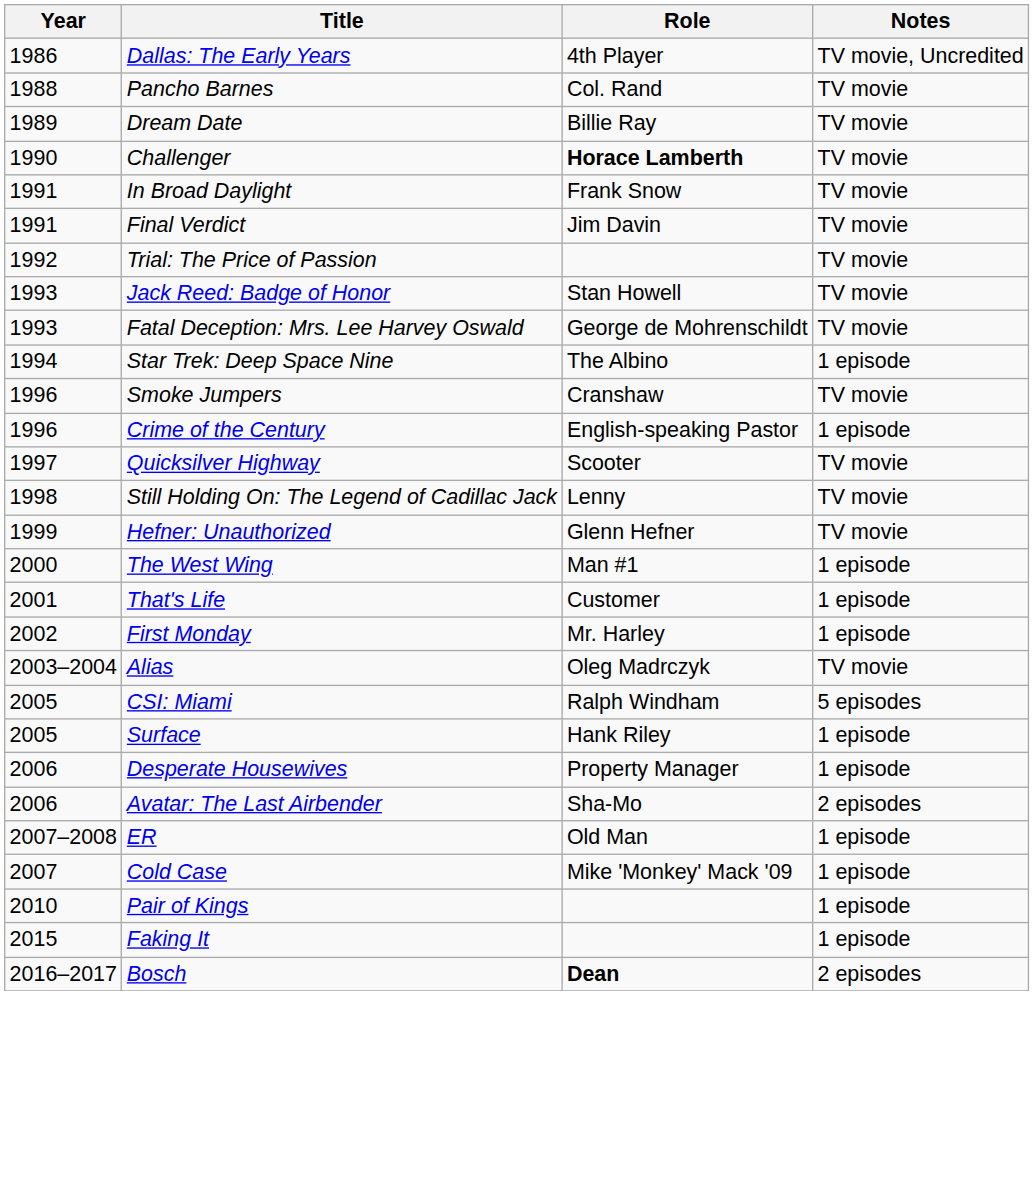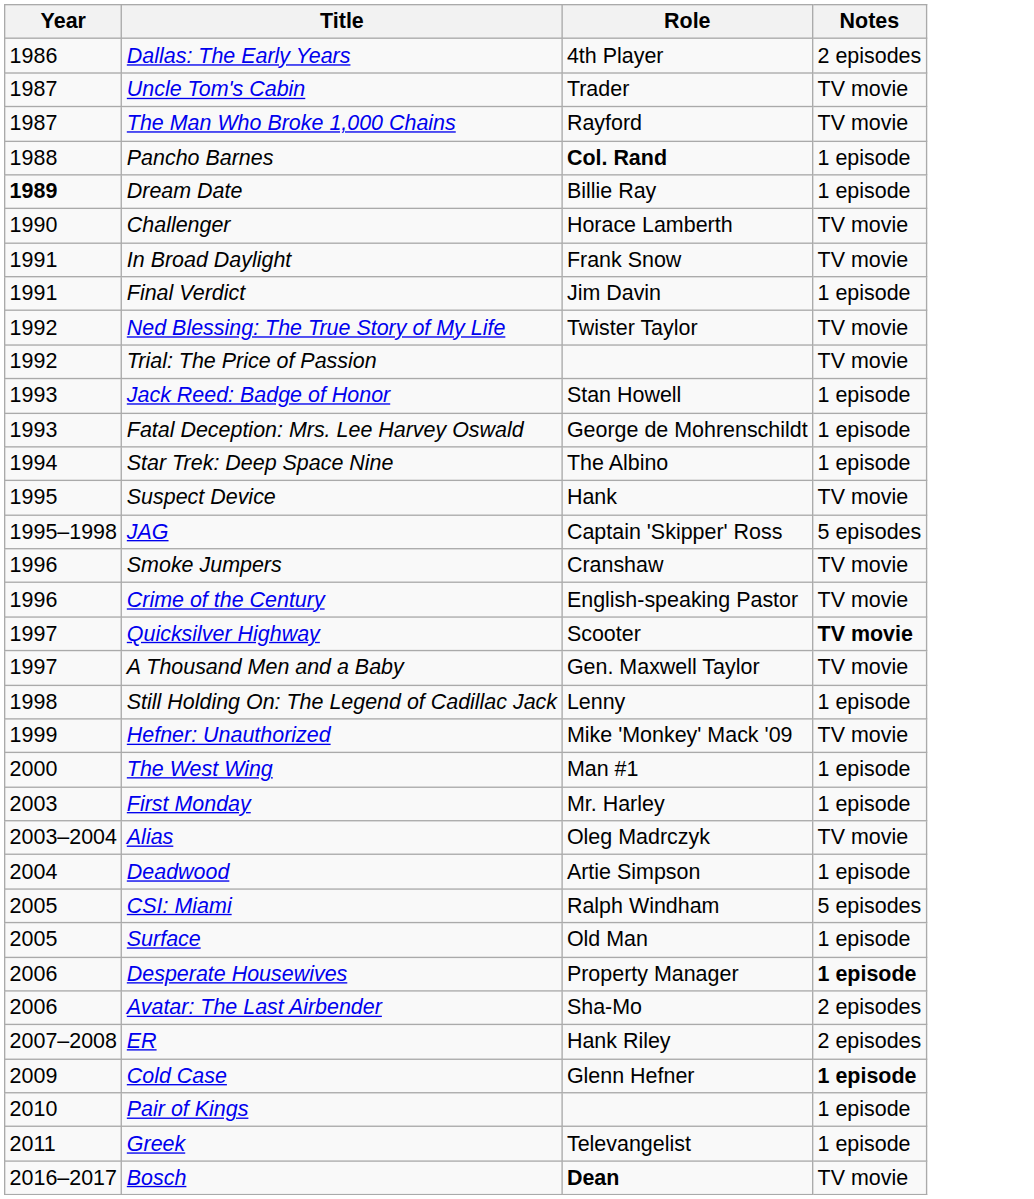 <table class="wikitable">
 <tr>
 <th>Year</th>
 <th>Title</th>
 <th>Role</th>
 <th>Notes</th>
 </tr>
 <tr>
 <td>1986</td>
 <td><em><a href='#'>Dallas: The Early Years</a></em></td>
 <td>4th Player</td>
-<td>TV movie, Uncredited</td>
+<td>2 episodes</td>
+</tr>
+<tr>
+<td>1987</td>
+<td><em><a href='#'>Uncle Tom's Cabin</a></em></td>
+<td>Trader</td>
+<td>TV movie</td>
+</tr>
+<tr>
+<td>1987</td>
+<td><em><a href='#'>The Man Who Broke 1,000 Chains</a></em></td>
+<td>Rayford</td>
+<td>TV movie</td>
 </tr>
 <tr>
 <td>1988</td>
 <td><em>Pancho Barnes</em></td>
-<td>Col. Rand</td>
-<td>TV movie</td>
+<td><strong>Col. Rand</strong></td>
+<td>1 episode</td>
 </tr>
 <tr>
-<td>1989</td>
+<td><strong>1989</strong></td>
 <td><em>Dream Date</em></td>
 <td>Billie Ray</td>
-<td>TV movie</td>
+<td>1 episode</td>
 </tr>
 <tr>
 <td>1990</td>
 <td><em>Challenger</em></td>
-<td><strong>Horace Lamberth</strong></td>
+<td>Horace Lamberth</td>
 <td>TV movie</td>
 </tr>
 <tr>
 <td>1991</td>
 <td><em>In Broad Daylight</em></td>
 <td>Frank Snow</td>
 <td>TV movie</td>
 </tr>
 <tr>
 <td>1991</td>
 <td><em>Final Verdict</em></td>
 <td>Jim Davin</td>
+<td>1 episode</td>
+</tr>
+<tr>
+<td>1992</td>
+<td><em><a href='#'>Ned Blessing: The True Story of My Life</a></em></td>
+<td>Twister Taylor</td>
 <td>TV movie</td>
 </tr>
 <tr>
 <td>1992</td>
 <td><em>Trial: The Price of Passion</em></td>
 <td></td>
 <td>TV movie</td>
 </tr>
 <tr>
 <td>1993</td>
 <td><em><a href='#'>Jack Reed: Badge of Honor</a></em></td>
 <td>Stan Howell</td>
-<td>TV movie</td>
+<td>1 episode</td>
 </tr>
 <tr>
 <td>1993</td>
 <td><em>Fatal Deception: Mrs. Lee Harvey Oswald</em></td>
 <td>George de Mohrenschildt</td>
-<td>TV movie</td>
+<td>1 episode</td>
 </tr>
 <tr>
 <td>1994</td>
 <td><em>Star Trek: Deep Space Nine</em></td>
 <td>The Albino</td>
 <td>1 episode</td>
+</tr>
+<tr>
+<td>1995</td>
+<td><em>Suspect Device</em></td>
+<td>Hank</td>
+<td>TV movie</td>
+</tr>
+<tr>
+<td>1995–1998</td>
+<td><em><a href='#'>JAG</a></em></td>
+<td>Captain 'Skipper' Ross</td>
+<td>5 episodes</td>
 </tr>
 <tr>
 <td>1996</td>
 <td><em>Smoke Jumpers</em></td>
 <td>Cranshaw</td>
 <td>TV movie</td>
 </tr>
 <tr>
 <td>1996</td>
 <td><em><a href='#'>Crime of the Century</a></em></td>
 <td>English-speaking Pastor</td>
-<td>1 episode</td>
+<td>TV movie</td>
 </tr>
 <tr>
 <td>1997</td>
 <td><em><a href='#'>Quicksilver Highway</a></em></td>
 <td>Scooter</td>
+<td><strong>TV movie</strong></td>
+</tr>
+<tr>
+<td>1997</td>
+<td><em>A Thousand Men and a Baby</em></td>
+<td>Gen. Maxwell Taylor</td>
 <td>TV movie</td>
 </tr>
 <tr>
 <td>1998</td>
 <td><em>Still Holding On: The Legend of Cadillac Jack</em></td>
 <td>Lenny</td>
-<td>TV movie</td>
+<td>1 episode</td>
 </tr>
 <tr>
 <td>1999</td>
 <td><em><a href='#'>Hefner: Unauthorized</a></em></td>
-<td>Glenn Hefner</td>
+<td>Mike 'Monkey' Mack '09</td>
 <td>TV movie</td>
 </tr>
 <tr>
 <td>2000</td>
 <td><em><a href='#'>The West Wing</a></em></td>
 <td>Man #1</td>
 <td>1 episode</td>
 </tr>
 <tr>
-<td>2001</td>
-<td><em><a href='#'>That's Life</a></em></td>
-<td>Customer</td>
-<td>1 episode</td>
-</tr>
-<tr>
-<td>2002</td>
+<td>2003</td>
 <td><em><a href='#'>First Monday</a></em></td>
 <td>Mr. Harley</td>
 <td>1 episode</td>
 </tr>
 <tr>
 <td>2003–2004</td>
 <td><em><a href='#'>Alias</a></em></td>
 <td>Oleg Madrczyk</td>
 <td>TV movie</td>
 </tr>
 <tr>
+<td>2004</td>
+<td><em><a href='#'>Deadwood</a></em></td>
+<td>Artie Simpson</td>
+<td>1 episode</td>
+</tr>
+<tr>
 <td>2005</td>
 <td><em><a href='#'>CSI: Miami</a></em></td>
 <td>Ralph Windham</td>
 <td>5 episodes</td>
 </tr>
 <tr>
 <td>2005</td>
 <td><a href='#'><em>Surface</em></a></td>
-<td>Hank Riley</td>
+<td>Old Man</td>
 <td>1 episode</td>
 </tr>
 <tr>
 <td>2006</td>
 <td><em><a href='#'>Desperate Housewives</a></em></td>
 <td>Property Manager</td>
-<td>1 episode</td>
+<td><strong>1 episode</strong></td>
 </tr>
 <tr>
 <td>2006</td>
 <td><em><a href='#'>Avatar: The Last Airbender</a></em></td>
 <td>Sha-Mo</td>
 <td>2 episodes</td>
 </tr>
 <tr>
 <td>2007–2008</td>
 <td><em><a href='#'>ER</a></em></td>
-<td>Old Man</td>
-<td>1 episode</td>
+<td>Hank Riley</td>
+<td>2 episodes</td>
 </tr>
 <tr>
-<td>2007</td>
+<td>2009</td>
 <td><em><a href='#'>Cold Case</a></em></td>
-<td>Mike 'Monkey' Mack '09</td>
-<td>1 episode</td>
+<td>Glenn Hefner</td>
+<td><strong>1 episode</strong></td>
 </tr>
 <tr>
 <td>2010</td>
 <td><em><a href='#'>Pair of Kings</a></em></td>
 <td></td>
 <td>1 episode</td>
 </tr>
 <tr>
-<td>2015</td>
-<td><em><a href='#'>Faking It</a></em></td>
-<td></td>
+<td>2011</td>
+<td><em><a href='#'>Greek</a></em></td>
+<td>Televangelist</td>
 <td>1 episode</td>
 </tr>
 <tr>
 <td>2016–2017</td>
 <td><em><a href='#'>Bosch</a></em></td>
 <td><strong>Dean</strong></td>
-<td>2 episodes</td>
+<td>TV movie</td>
 </tr>
 </table>
